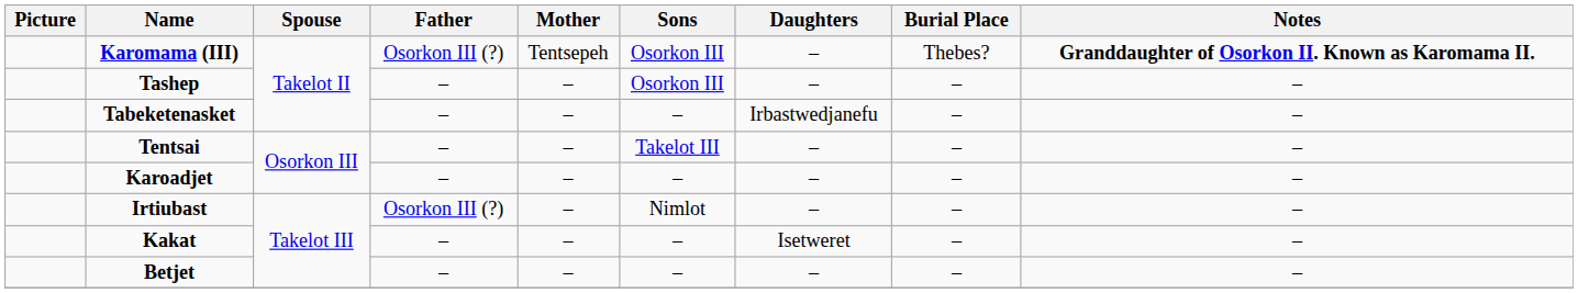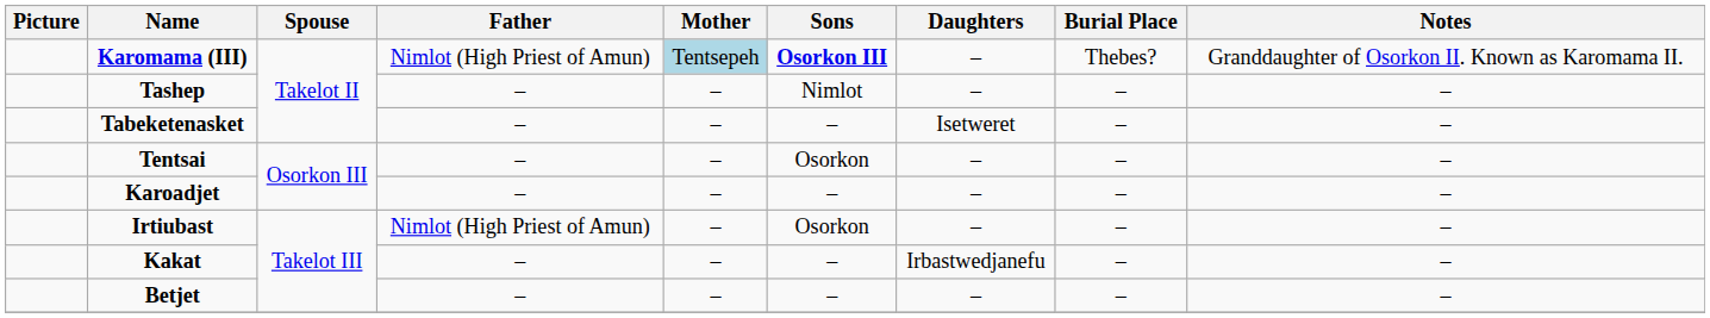 <table width=100% class="wikitable" style="text-align:center;">
 <tr>
 <th>Picture</th>
 <th>Name</th>
 <th>Spouse</th>
 <th>Father</th>
 <th>Mother</th>
 <th>Sons</th>
 <th>Daughters</th>
 <th>Burial Place</th>
 <th>Notes</th>
 </tr>
 <tr>
 <td></td>
 <td><strong><a href='#'>Karomama</a> (III)</strong></td>
 <td rowspan=3><a href='#'>Takelot II</a></td>
-<td><a href='#'>Osorkon III</a> (?)</td>
-<td>Tentsepeh</td>
-<td><a href='#'>Osorkon III</a></td>
+<td><a href='#'>Nimlot</a> (High Priest of Amun)</td>
+<td style="background: lightblue;">Tentsepeh</td>
+<td><strong><a href='#'>Osorkon III</a></strong></td>
 <td>–</td>
 <td>Thebes?</td>
-<td><strong>Granddaughter of <a href='#'>Osorkon II</a>. Known as Karomama II.</strong></td>
+<td>Granddaughter of <a href='#'>Osorkon II</a>. Known as Karomama II.</td>
 </tr>
 <tr>
 <td></td>
 <td><strong>Tashep</strong></td>
 <td>–</td>
 <td>–</td>
-<td><a href='#'>Osorkon III</a></td>
+<td>Nimlot</td>
 <td>–</td>
 <td>–</td>
 <td>–</td>
 </tr>
 <tr>
 <td></td>
 <td><strong>Tabeketenasket</strong></td>
 <td>–</td>
 <td>–</td>
 <td>–</td>
-<td>Irbastwedjanefu</td>
+<td>Isetweret</td>
 <td>–</td>
 <td>–</td>
 </tr>
 <tr>
 <td></td>
 <td><strong>Tentsai</strong></td>
 <td rowspan=2><a href='#'>Osorkon III</a></td>
 <td>–</td>
 <td>–</td>
-<td><a href='#'>Takelot III</a></td>
+<td>Osorkon</td>
 <td>–</td>
 <td>–</td>
 <td>–</td>
 </tr>
 <tr>
 <td></td>
 <td><strong>Karoadjet</strong></td>
 <td>–</td>
 <td>–</td>
 <td>–</td>
 <td>–</td>
 <td>–</td>
 <td>–</td>
 </tr>
 <tr>
 <td></td>
 <td><strong>Irtiubast</strong></td>
 <td rowspan=3><a href='#'>Takelot III</a></td>
-<td><a href='#'>Osorkon III</a> (?)</td>
+<td><a href='#'>Nimlot</a> (High Priest of Amun)</td>
 <td>–</td>
-<td>Nimlot</td>
+<td>Osorkon</td>
 <td>–</td>
 <td>–</td>
 <td>–</td>
 </tr>
 <tr>
 <td></td>
 <td><strong>Kakat</strong></td>
 <td>–</td>
 <td>–</td>
 <td>–</td>
-<td>Isetweret</td>
+<td>Irbastwedjanefu</td>
 <td>–</td>
 <td>–</td>
 </tr>
 <tr>
 <td></td>
 <td><strong>Betjet</strong><br></td>
 <td>–</td>
 <td>–</td>
 <td>–</td>
 <td>–</td>
 <td>–</td>
 <td>–</td>
 </tr>
 <tr>
 </tr>
 </table>
